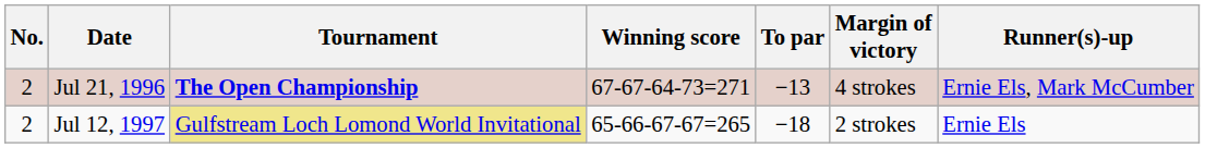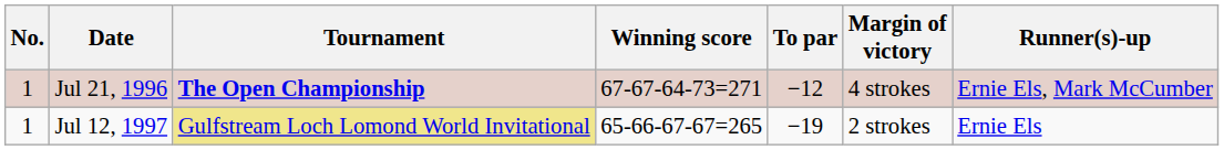 <table class="wikitable" style="font-size:95%;">
 <tr>
 <th>No.</th>
 <th>Date</th>
 <th>Tournament</th>
 <th>Winning score</th>
 <th>To par</th>
 <th>Margin of<br>victory</th>
 <th>Runner(s)-up</th>
 </tr>
 <tr style="background:#e5d1cb;">
-<td align=center>2</td>
+<td align=center>1</td>
 <td align=right>Jul 21, <a href='#'>1996</a></td>
 <td><strong><a href='#'>The Open Championship</a></strong></td>
 <td align=right>67-67-64-73=271</td>
-<td align=center>−13</td>
+<td align=center>−12</td>
 <td>4 strokes</td>
 <td> <a href='#'>Ernie Els</a>,  <a href='#'>Mark McCumber</a></td>
 </tr>
 <tr>
-<td align=center>2</td>
+<td align=center>1</td>
 <td align=right>Jul 12, <a href='#'>1997</a></td>
 <td style="background: khaki;"><a href='#'>Gulfstream Loch Lomond World Invitational</a></td>
 <td align=right>65-66-67-67=265</td>
-<td align=center>−18</td>
+<td align=center>−19</td>
 <td>2 strokes</td>
 <td> <a href='#'>Ernie Els</a></td>
 </tr>
 </table>
